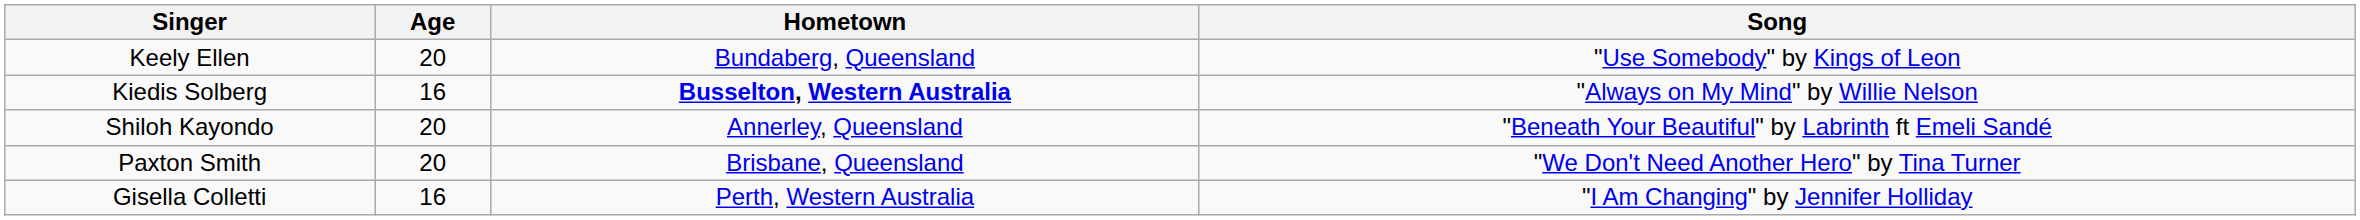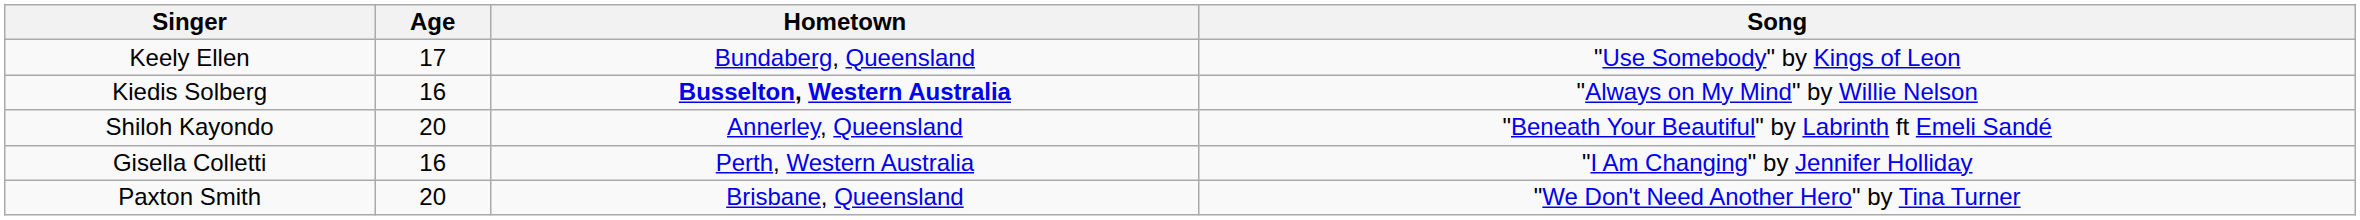 <table class="wikitable plainrowheaders" style="text-align:center; line-height:16px; width:99%;">
 <tr>
 <th scope="col">Singer</th>
 <th>Age</th>
 <th>Hometown</th>
 <th scope="col">Song</th>
 </tr>
 <tr>
 <td>Keely Ellen</td>
-<td>20</td>
+<td>17</td>
 <td><a href='#'>Bundaberg</a>, <a href='#'>Queensland</a></td>
 <td>"<a href='#'>Use Somebody</a>" by <a href='#'>Kings of Leon</a></td>
 </tr>
 <tr>
 <td>Kiedis Solberg</td>
 <td>16</td>
 <td><strong><a href='#'>Busselton</a>, <a href='#'>Western Australia</a></strong></td>
 <td>"<a href='#'>Always on My Mind</a>" by <a href='#'>Willie Nelson</a></td>
 </tr>
 <tr>
 <td>Shiloh Kayondo</td>
 <td>20</td>
 <td><a href='#'>Annerley</a>, <a href='#'>Queensland</a></td>
 <td>"<a href='#'>Beneath Your Beautiful</a>" by <a href='#'>Labrinth</a> ft <a href='#'>Emeli Sandé</a></td>
 </tr>
 <tr>
+<td>Gisella Colletti</td>
+<td>16</td>
+<td><a href='#'>Perth</a>, <a href='#'>Western Australia</a></td>
+<td>"<a href='#'>I Am Changing</a>" by <a href='#'>Jennifer Holliday</a></td>
+</tr>
+<tr>
 <td>Paxton Smith</td>
 <td>20</td>
 <td><a href='#'>Brisbane</a>, <a href='#'>Queensland</a></td>
 <td>"<a href='#'>We Don't Need Another Hero</a>" by <a href='#'>Tina Turner</a></td>
 </tr>
-<tr>
-<td>Gisella Colletti</td>
-<td>16</td>
-<td><a href='#'>Perth</a>, <a href='#'>Western Australia</a></td>
-<td>"<a href='#'>I Am Changing</a>" by <a href='#'>Jennifer Holliday</a></td>
-</tr>
 </table>
